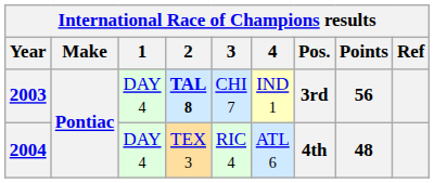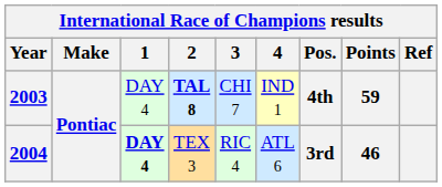 <table class="wikitable" style="text-align:center; font-size:75%">
 <tr>
 <th colspan=9><a href='#'>International Race of Champions</a> results</th>
 </tr>
 <tr>
 <th>Year</th>
 <th>Make</th>
 <th>1</th>
 <th>2</th>
 <th>3</th>
 <th>4</th>
 <th>Pos.</th>
 <th>Points</th>
 <th>Ref</th>
 </tr>
 <tr>
 <th><a href='#'>2003</a></th>
 <th rowspan=2><a href='#'>Pontiac</a></th>
 <td style="background:#DFFFDF;"><a href='#'>DAY</a><br><small>4</small></td>
 <td style="background:#CFEAFF;"><strong><a href='#'>TAL</a><br><small>8</small></strong></td>
 <td style="background:#CFEAFF;"><a href='#'>CHI</a><br><small>7</small></td>
 <td style="background:#FFFFBF;"><a href='#'>IND</a><br><small>1</small></td>
-<th>3rd</th>
-<th>56</th>
+<th>4th</th>
+<th>59</th>
 <th></th>
 </tr>
 <tr>
 <th><a href='#'>2004</a></th>
-<td style="background:#DFFFDF;"><a href='#'>DAY</a><br><small>4</small></td>
+<td style="background:#DFFFDF;"><strong><a href='#'>DAY</a><br><small>4</small></strong></td>
 <td style="background:#FFDF9F;"><a href='#'>TEX</a><br><small>3</small></td>
 <td style="background:#DFFFDF;"><a href='#'>RIC</a><br><small>4</small></td>
 <td style="background:#CFEAFF;"><a href='#'>ATL</a><br><small>6</small></td>
-<th>4th</th>
-<th>48</th>
+<th>3rd</th>
+<th>46</th>
 <th></th>
 </tr>
 </table>
